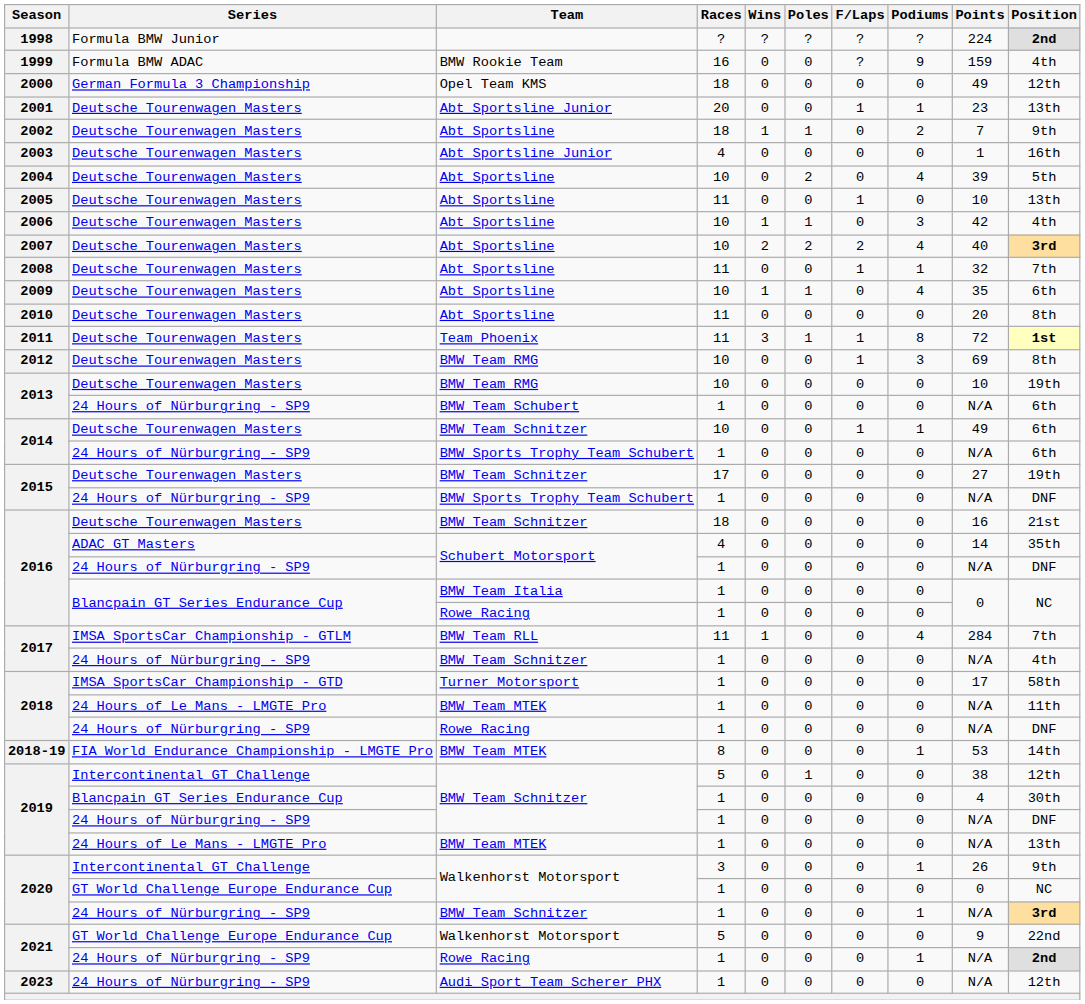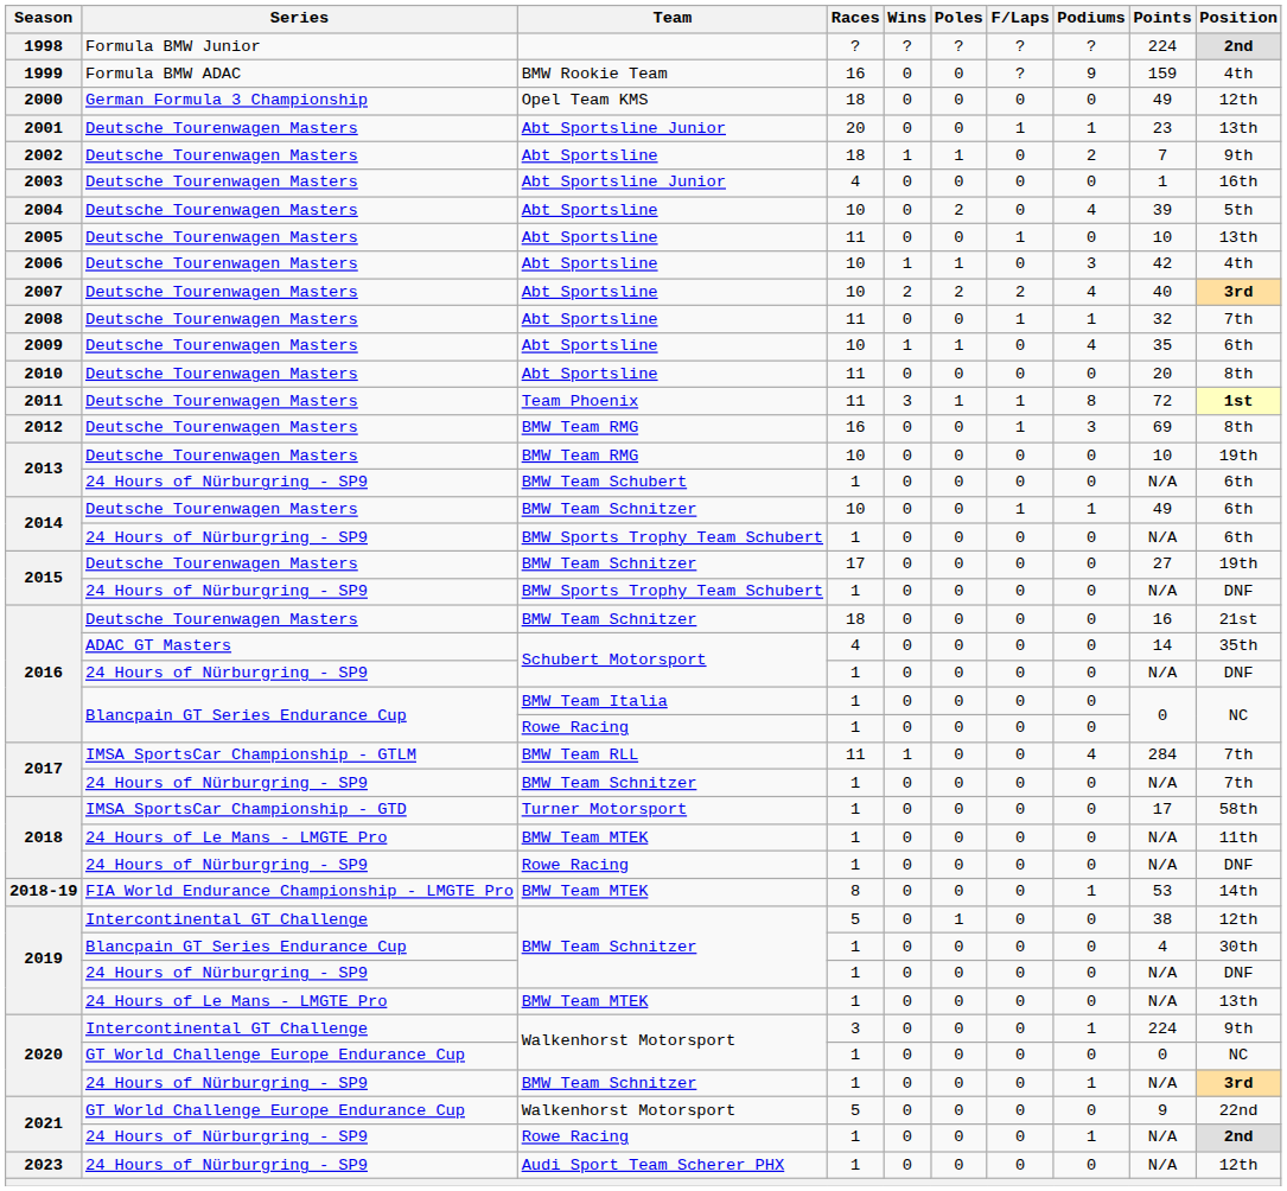 <table class="wikitable" style="font-size: 90%; text-align:center">
 <tr>
 <th>Season</th>
 <th>Series</th>
 <th>Team</th>
 <th>Races</th>
 <th>Wins</th>
 <th>Poles</th>
 <th>F/Laps</th>
 <th>Podiums</th>
 <th>Points</th>
 <th>Position</th>
 </tr>
 <tr>
 <th>1998</th>
 <td align=left>Formula BMW Junior</td>
 <td></td>
 <td>?</td>
 <td>?</td>
 <td>?</td>
 <td>?</td>
 <td>?</td>
 <td>224</td>
 <td style="background:#DFDFDF;"><strong>2nd</strong></td>
 </tr>
 <tr>
 <th>1999</th>
 <td align=left>Formula BMW ADAC</td>
 <td align=left>BMW Rookie Team</td>
 <td>16</td>
 <td>0</td>
 <td>0</td>
 <td>?</td>
 <td>9</td>
 <td>159</td>
 <td>4th</td>
 </tr>
 <tr>
 <th>2000</th>
 <td align=left><a href='#'>German Formula 3 Championship</a></td>
 <td align=left>Opel Team KMS</td>
 <td>18</td>
 <td>0</td>
 <td>0</td>
 <td>0</td>
 <td>0</td>
 <td>49</td>
 <td>12th</td>
 </tr>
 <tr>
 <th>2001</th>
 <td align=left><a href='#'>Deutsche Tourenwagen Masters</a></td>
 <td align=left><a href='#'>Abt Sportsline Junior</a></td>
 <td>20</td>
 <td>0</td>
 <td>0</td>
 <td>1</td>
 <td>1</td>
 <td>23</td>
 <td>13th</td>
 </tr>
 <tr>
 <th>2002</th>
 <td align=left><a href='#'>Deutsche Tourenwagen Masters</a></td>
 <td align=left><a href='#'>Abt Sportsline</a></td>
 <td>18</td>
 <td>1</td>
 <td>1</td>
 <td>0</td>
 <td>2</td>
 <td>7</td>
 <td>9th</td>
 </tr>
 <tr>
 <th>2003</th>
 <td align=left><a href='#'>Deutsche Tourenwagen Masters</a></td>
 <td align=left><a href='#'>Abt Sportsline Junior</a></td>
 <td>4</td>
 <td>0</td>
 <td>0</td>
 <td>0</td>
 <td>0</td>
 <td>1</td>
 <td>16th</td>
 </tr>
 <tr>
 <th>2004</th>
 <td align=left><a href='#'>Deutsche Tourenwagen Masters</a></td>
 <td align=left><a href='#'>Abt Sportsline</a></td>
 <td>10</td>
 <td>0</td>
 <td>2</td>
 <td>0</td>
 <td>4</td>
 <td>39</td>
 <td>5th</td>
 </tr>
 <tr>
 <th>2005</th>
 <td align=left><a href='#'>Deutsche Tourenwagen Masters</a></td>
 <td align=left><a href='#'>Abt Sportsline</a></td>
 <td>11</td>
 <td>0</td>
 <td>0</td>
 <td>1</td>
 <td>0</td>
 <td>10</td>
 <td>13th</td>
 </tr>
 <tr>
 <th>2006</th>
 <td align=left><a href='#'>Deutsche Tourenwagen Masters</a></td>
 <td align=left><a href='#'>Abt Sportsline</a></td>
 <td>10</td>
 <td>1</td>
 <td>1</td>
 <td>0</td>
 <td>3</td>
 <td>42</td>
 <td>4th</td>
 </tr>
 <tr>
 <th>2007</th>
 <td align=left><a href='#'>Deutsche Tourenwagen Masters</a></td>
 <td align=left><a href='#'>Abt Sportsline</a></td>
 <td>10</td>
 <td>2</td>
 <td>2</td>
 <td>2</td>
 <td>4</td>
 <td>40</td>
 <td style="background:#FFDF9F;"><strong>3rd</strong></td>
 </tr>
 <tr>
 <th>2008</th>
 <td align=left><a href='#'>Deutsche Tourenwagen Masters</a></td>
 <td align=left><a href='#'>Abt Sportsline</a></td>
 <td>11</td>
 <td>0</td>
 <td>0</td>
 <td>1</td>
 <td>1</td>
 <td>32</td>
 <td>7th</td>
 </tr>
 <tr>
 <th>2009</th>
 <td align=left><a href='#'>Deutsche Tourenwagen Masters</a></td>
 <td align=left><a href='#'>Abt Sportsline</a></td>
 <td>10</td>
 <td>1</td>
 <td>1</td>
 <td>0</td>
 <td>4</td>
 <td>35</td>
 <td>6th</td>
 </tr>
 <tr>
 <th>2010</th>
 <td align=left><a href='#'>Deutsche Tourenwagen Masters</a></td>
 <td align=left><a href='#'>Abt Sportsline</a></td>
 <td>11</td>
 <td>0</td>
 <td>0</td>
 <td>0</td>
 <td>0</td>
 <td>20</td>
 <td>8th</td>
 </tr>
 <tr>
 <th>2011</th>
 <td align=left><a href='#'>Deutsche Tourenwagen Masters</a></td>
 <td align=left><a href='#'>Team Phoenix</a></td>
 <td>11</td>
 <td>3</td>
 <td>1</td>
 <td>1</td>
 <td>8</td>
 <td>72</td>
 <td style="background:#FFFFBF;"><strong>1st</strong></td>
 </tr>
 <tr>
 <th>2012</th>
 <td align=left><a href='#'>Deutsche Tourenwagen Masters</a></td>
 <td align=left><a href='#'>BMW Team RMG</a></td>
-<td>10</td>
+<td>16</td>
 <td>0</td>
 <td>0</td>
 <td>1</td>
 <td>3</td>
 <td>69</td>
 <td>8th</td>
 </tr>
 <tr>
 <th rowspan="2">2013</th>
 <td align=left><a href='#'>Deutsche Tourenwagen Masters</a></td>
 <td align=left><a href='#'>BMW Team RMG</a></td>
 <td>10</td>
 <td>0</td>
 <td>0</td>
 <td>0</td>
 <td>0</td>
 <td>10</td>
 <td>19th</td>
 </tr>
 <tr>
 <td align=left><a href='#'>24 Hours of Nürburgring - SP9</a></td>
 <td align=left><a href='#'>BMW Team Schubert</a></td>
 <td>1</td>
 <td>0</td>
 <td>0</td>
 <td>0</td>
 <td>0</td>
 <td>N/A</td>
 <td>6th</td>
 </tr>
 <tr>
 <th rowspan="2">2014</th>
 <td align="left"><a href='#'>Deutsche Tourenwagen Masters</a></td>
 <td align="left"><a href='#'>BMW Team Schnitzer</a></td>
 <td>10</td>
 <td>0</td>
 <td>0</td>
 <td>1</td>
 <td>1</td>
 <td>49</td>
 <td>6th</td>
 </tr>
 <tr>
 <td align=left><a href='#'>24 Hours of Nürburgring - SP9</a></td>
 <td align=left><a href='#'>BMW Sports Trophy Team Schubert</a></td>
 <td>1</td>
 <td>0</td>
 <td>0</td>
 <td>0</td>
 <td>0</td>
 <td>N/A</td>
 <td>6th</td>
 </tr>
 <tr>
 <th rowspan="2">2015</th>
 <td align="left"><a href='#'>Deutsche Tourenwagen Masters</a></td>
 <td align="left"><a href='#'>BMW Team Schnitzer</a></td>
 <td>17</td>
 <td>0</td>
 <td>0</td>
 <td>0</td>
 <td>0</td>
 <td>27</td>
 <td>19th</td>
 </tr>
 <tr>
 <td align=left><a href='#'>24 Hours of Nürburgring - SP9</a></td>
 <td align=left><a href='#'>BMW Sports Trophy Team Schubert</a></td>
 <td>1</td>
 <td>0</td>
 <td>0</td>
 <td>0</td>
 <td>0</td>
 <td>N/A</td>
 <td>DNF</td>
 </tr>
 <tr>
 <th rowspan="5">2016</th>
 <td align="left"><a href='#'>Deutsche Tourenwagen Masters</a></td>
 <td align="left"><a href='#'>BMW Team Schnitzer</a></td>
 <td>18</td>
 <td>0</td>
 <td>0</td>
 <td>0</td>
 <td>0</td>
 <td>16</td>
 <td>21st</td>
 </tr>
 <tr>
 <td align="left"><a href='#'>ADAC GT Masters</a></td>
 <td rowspan="2" align="left"><a href='#'>Schubert Motorsport</a></td>
 <td>4</td>
 <td>0</td>
 <td>0</td>
 <td>0</td>
 <td>0</td>
 <td>14</td>
 <td>35th</td>
 </tr>
 <tr>
 <td align=left><a href='#'>24 Hours of Nürburgring - SP9</a></td>
 <td>1</td>
 <td>0</td>
 <td>0</td>
 <td>0</td>
 <td>0</td>
 <td>N/A</td>
 <td>DNF</td>
 </tr>
 <tr>
 <td align=left rowspan=2><a href='#'>Blancpain GT Series Endurance Cup</a></td>
 <td align=left><a href='#'>BMW Team Italia</a></td>
 <td>1</td>
 <td>0</td>
 <td>0</td>
 <td>0</td>
 <td>0</td>
 <td rowspan=2>0</td>
 <td rowspan=2>NC</td>
 </tr>
 <tr>
 <td align=left><a href='#'>Rowe Racing</a></td>
 <td>1</td>
 <td>0</td>
 <td>0</td>
 <td>0</td>
 <td>0</td>
 </tr>
 <tr>
 <th rowspan="2">2017</th>
 <td align=left><a href='#'>IMSA SportsCar Championship - GTLM</a></td>
 <td align=left><a href='#'>BMW Team RLL</a></td>
 <td>11</td>
 <td>1</td>
 <td>0</td>
 <td>0</td>
 <td>4</td>
 <td>284</td>
 <td>7th</td>
 </tr>
 <tr>
 <td align=left><a href='#'>24 Hours of Nürburgring - SP9</a></td>
 <td align=left><a href='#'>BMW Team Schnitzer</a></td>
 <td>1</td>
 <td>0</td>
 <td>0</td>
 <td>0</td>
 <td>0</td>
 <td>N/A</td>
-<td>4th</td>
+<td>7th</td>
 </tr>
 <tr>
 <th rowspan="3">2018</th>
 <td align="left"><a href='#'>IMSA SportsCar Championship - GTD</a></td>
 <td align="left"><a href='#'>Turner Motorsport</a></td>
 <td>1</td>
 <td>0</td>
 <td>0</td>
 <td>0</td>
 <td>0</td>
 <td>17</td>
 <td>58th</td>
 </tr>
 <tr>
 <td align=left><a href='#'>24 Hours of Le Mans - LMGTE Pro</a></td>
 <td align=left><a href='#'>BMW Team MTEK</a></td>
 <td>1</td>
 <td>0</td>
 <td>0</td>
 <td>0</td>
 <td>0</td>
 <td>N/A</td>
 <td>11th</td>
 </tr>
 <tr>
 <td align=left><a href='#'>24 Hours of Nürburgring - SP9</a></td>
 <td align=left><a href='#'>Rowe Racing</a></td>
 <td>1</td>
 <td>0</td>
 <td>0</td>
 <td>0</td>
 <td>0</td>
 <td>N/A</td>
 <td>DNF</td>
 </tr>
 <tr>
 <th>2018-19</th>
 <td align=left><a href='#'>FIA World Endurance Championship - LMGTE Pro</a></td>
 <td align=left><a href='#'>BMW Team MTEK</a></td>
 <td>8</td>
 <td>0</td>
 <td>0</td>
 <td>0</td>
 <td>1</td>
 <td>53</td>
 <td>14th</td>
 </tr>
 <tr>
 <th rowspan="4">2019</th>
 <td align=left><a href='#'>Intercontinental GT Challenge</a></td>
 <td rowspan="3" align="left"><a href='#'>BMW Team Schnitzer</a></td>
 <td>5</td>
 <td>0</td>
 <td>1</td>
 <td>0</td>
 <td>0</td>
 <td>38</td>
 <td>12th</td>
 </tr>
 <tr>
 <td align=left><a href='#'>Blancpain GT Series Endurance Cup</a></td>
 <td>1</td>
 <td>0</td>
 <td>0</td>
 <td>0</td>
 <td>0</td>
 <td>4</td>
 <td>30th</td>
 </tr>
 <tr>
 <td align=left><a href='#'>24 Hours of Nürburgring - SP9</a></td>
 <td>1</td>
 <td>0</td>
 <td>0</td>
 <td>0</td>
 <td>0</td>
 <td>N/A</td>
 <td>DNF</td>
 </tr>
 <tr>
 <td align=left><a href='#'>24 Hours of Le Mans - LMGTE Pro</a></td>
 <td align=left><a href='#'>BMW Team MTEK</a></td>
 <td>1</td>
 <td>0</td>
 <td>0</td>
 <td>0</td>
 <td>0</td>
 <td>N/A</td>
 <td>13th</td>
 </tr>
 <tr>
 <th rowspan="3">2020</th>
 <td align=left><a href='#'>Intercontinental GT Challenge</a></td>
 <td rowspan="2" align="left">Walkenhorst Motorsport</td>
 <td>3</td>
 <td>0</td>
 <td>0</td>
 <td>0</td>
 <td>1</td>
-<td>26</td>
+<td>224</td>
 <td>9th</td>
 </tr>
 <tr>
 <td align=left><a href='#'>GT World Challenge Europe Endurance Cup</a></td>
 <td>1</td>
 <td>0</td>
 <td>0</td>
 <td>0</td>
 <td>0</td>
 <td>0</td>
 <td>NC</td>
 </tr>
 <tr>
 <td align=left><a href='#'>24 Hours of Nürburgring - SP9</a></td>
 <td align=left><a href='#'>BMW Team Schnitzer</a></td>
 <td>1</td>
 <td>0</td>
 <td>0</td>
 <td>0</td>
 <td>1</td>
 <td>N/A</td>
 <td style="background:#FFDF9F;"><strong>3rd</strong></td>
 </tr>
 <tr>
 <th rowspan="2">2021</th>
 <td align="left"><a href='#'>GT World Challenge Europe Endurance Cup</a></td>
 <td align="left">Walkenhorst Motorsport</td>
 <td>5</td>
 <td>0</td>
 <td>0</td>
 <td>0</td>
 <td>0</td>
 <td>9</td>
 <td>22nd</td>
 </tr>
 <tr>
 <td align=left><a href='#'>24 Hours of Nürburgring - SP9</a></td>
 <td align=left><a href='#'>Rowe Racing</a></td>
 <td>1</td>
 <td>0</td>
 <td>0</td>
 <td>0</td>
 <td>1</td>
 <td>N/A</td>
 <td style="background:#DFDFDF;"><strong>2nd</strong></td>
 </tr>
 <tr>
 <th>2023</th>
 <td align=left><a href='#'>24 Hours of Nürburgring - SP9</a></td>
 <td align=left><a href='#'>Audi Sport Team Scherer PHX</a></td>
 <td>1</td>
 <td>0</td>
 <td>0</td>
 <td>0</td>
 <td>0</td>
 <td>N/A</td>
 <td>12th</td>
 </tr>
 <tr>
 <th colspan="10"></th>
 </tr>
 </table>
